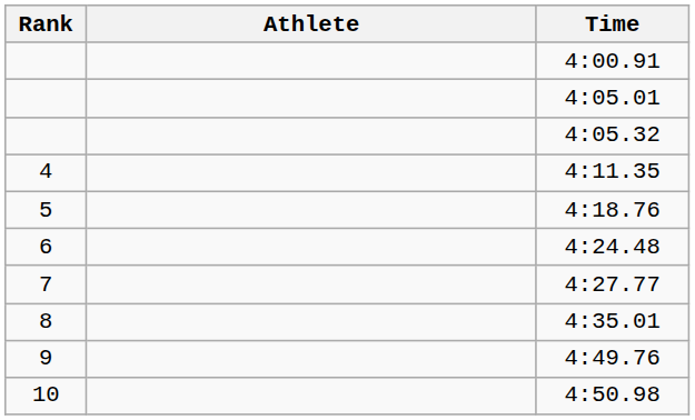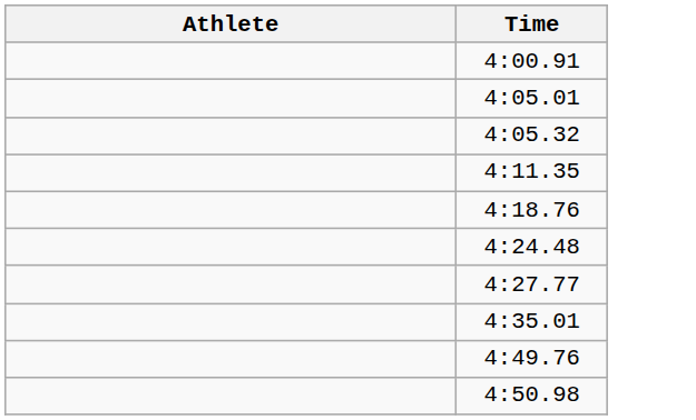 <table class=wikitable style="text-align:center">
 <tr>
-<th width=40>Rank</th>
 <th width=250>Athlete</th>
 <th width=80>Time</th>
 </tr>
 <tr>
-<td></td>
 <td align=left></td>
 <td>4:00.91</td>
 </tr>
 <tr>
-<td></td>
 <td align=left></td>
 <td>4:05.01</td>
 </tr>
 <tr>
-<td></td>
 <td align=left></td>
 <td>4:05.32</td>
 </tr>
 <tr>
-<td>4</td>
 <td align=left></td>
 <td>4:11.35</td>
 </tr>
 <tr>
-<td>5</td>
 <td align=left></td>
 <td>4:18.76</td>
 </tr>
 <tr>
-<td>6</td>
 <td align=left></td>
 <td>4:24.48</td>
 </tr>
 <tr>
-<td>7</td>
 <td align=left></td>
 <td>4:27.77</td>
 </tr>
 <tr>
-<td>8</td>
 <td align=left></td>
 <td>4:35.01</td>
 </tr>
 <tr>
-<td>9</td>
 <td align=left></td>
 <td>4:49.76</td>
 </tr>
 <tr>
-<td>10</td>
 <td align=left></td>
 <td>4:50.98</td>
 </tr>
 </table>
